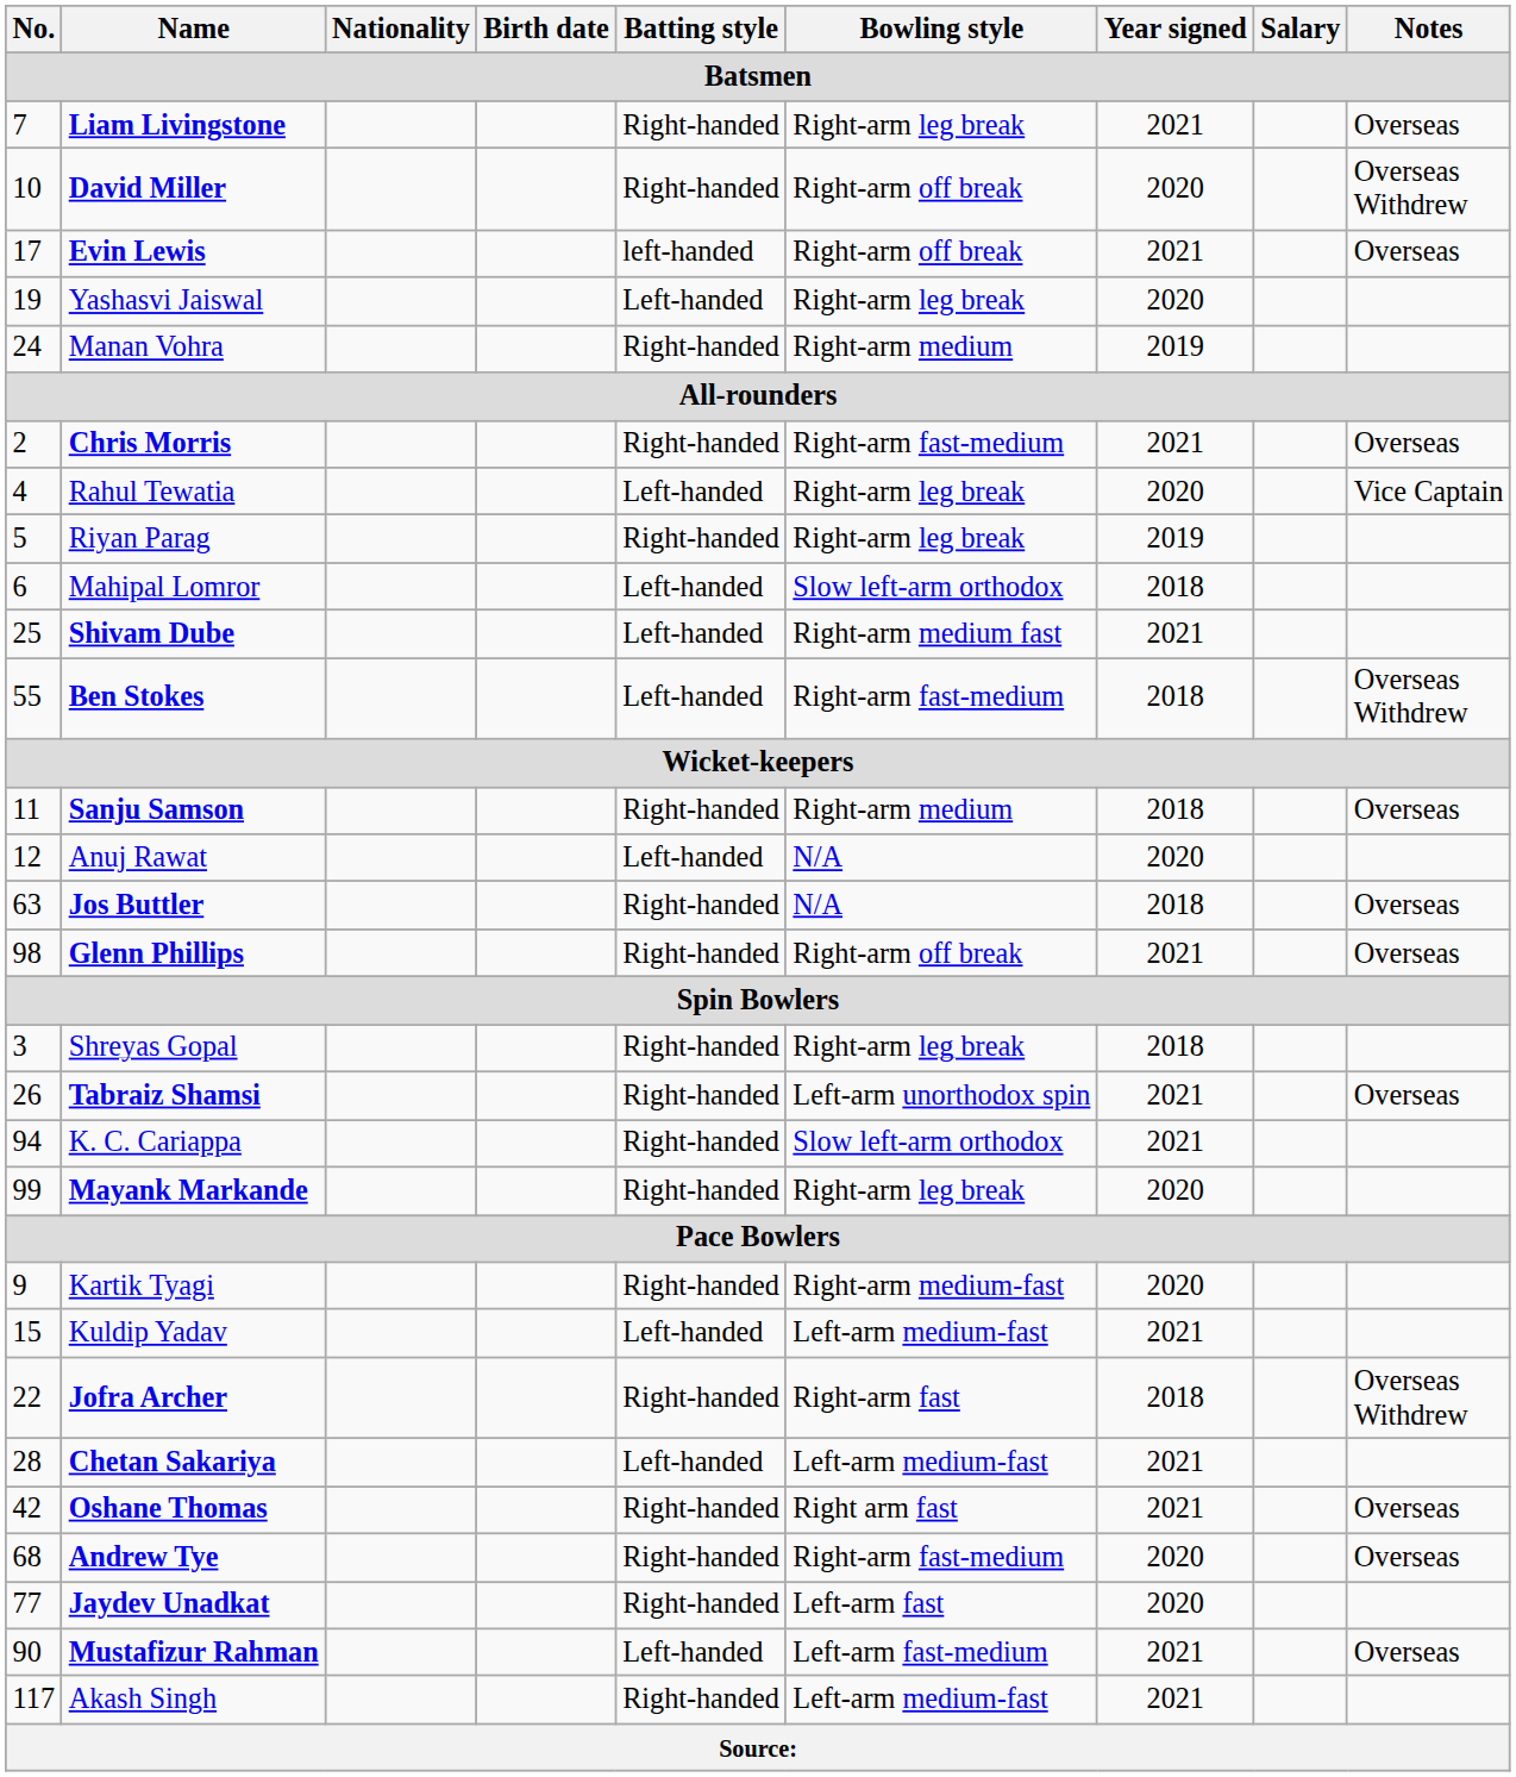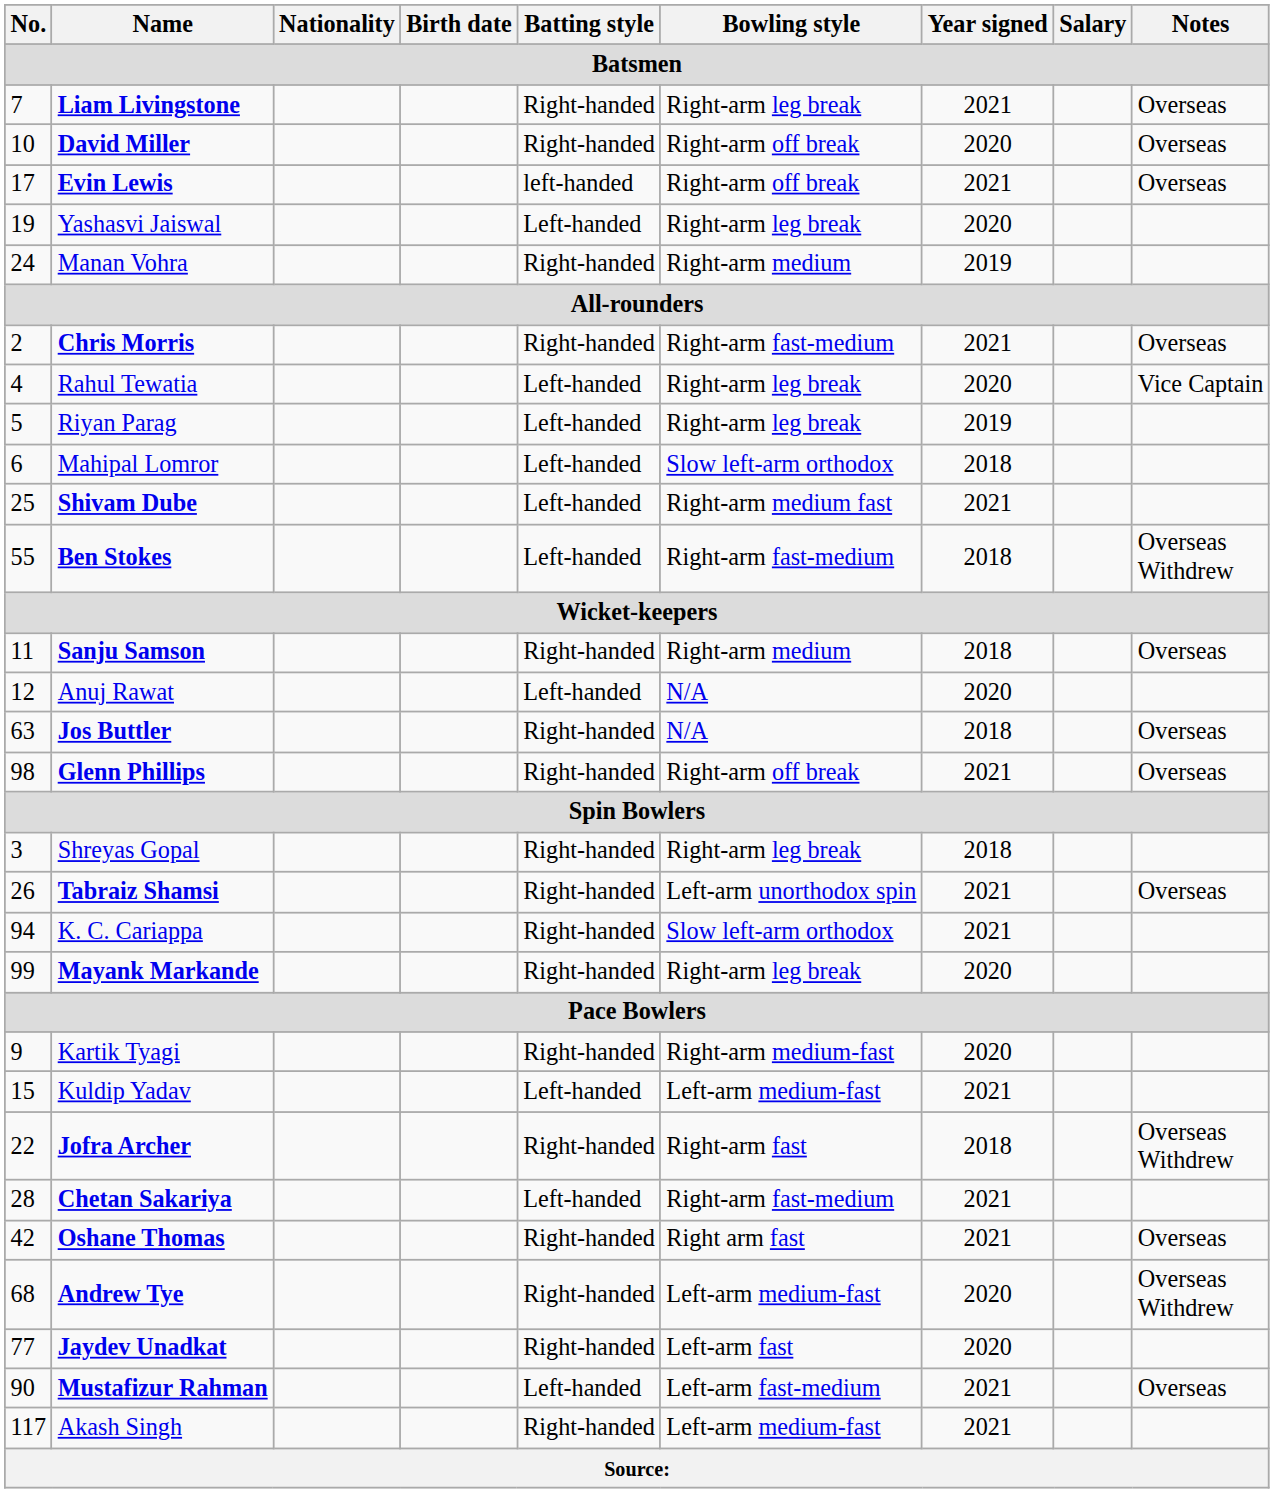 <table class="wikitable"  style="font-size:85%;">
 <tr>
 <th>No.</th>
 <th>Name</th>
 <th>Nationality</th>
 <th>Birth date</th>
 <th>Batting style</th>
 <th>Bowling style</th>
 <th>Year signed</th>
 <th>Salary</th>
 <th>Notes</th>
 </tr>
 <tr>
 <th colspan="9"  style="background:#dcdcdc; text-align:center;">Batsmen</th>
 </tr>
 <tr>
 <td>7</td>
 <td><strong><a href='#'>Liam Livingstone</a></strong></td>
 <td></td>
 <td></td>
 <td>Right-handed</td>
 <td>Right-arm <a href='#'>leg break</a></td>
 <td style="text-align:center;">2021</td>
 <td style="text-align:right;"></td>
 <td>Overseas</td>
 </tr>
 <tr>
 <td>10</td>
 <td><strong><a href='#'>David Miller</a></strong></td>
 <td></td>
 <td></td>
 <td>Right-handed</td>
 <td>Right-arm <a href='#'>off break</a></td>
 <td style="text-align:center;">2020</td>
 <td style="text-align:right;"></td>
-<td>Overseas<br>Withdrew</td>
+<td>Overseas</td>
 </tr>
 <tr>
 <td>17</td>
 <td><strong><a href='#'>Evin Lewis</a></strong></td>
 <td></td>
 <td></td>
 <td>left-handed</td>
 <td>Right-arm <a href='#'>off break</a></td>
 <td style="text-align:center;">2021</td>
 <td style="text-align:right;"></td>
 <td>Overseas</td>
 </tr>
 <tr>
 <td>19</td>
 <td><a href='#'>Yashasvi Jaiswal</a></td>
 <td></td>
 <td></td>
 <td>Left-handed</td>
 <td>Right-arm <a href='#'>leg break</a></td>
 <td style="text-align:center;">2020</td>
 <td style="text-align:right;"></td>
 <td></td>
 </tr>
 <tr>
 <td>24</td>
 <td><a href='#'>Manan Vohra</a></td>
 <td></td>
 <td></td>
 <td>Right-handed</td>
 <td>Right-arm <a href='#'>medium</a></td>
 <td style="text-align:center;">2019</td>
 <td style="text-align:right;"></td>
 <td></td>
 </tr>
 <tr>
 <th colspan="9"  style="background:#dcdcdc; text-align:center;">All-rounders</th>
 </tr>
 <tr>
 <td>2</td>
 <td><strong><a href='#'>Chris Morris</a></strong></td>
 <td></td>
 <td></td>
 <td>Right-handed</td>
 <td>Right-arm <a href='#'>fast-medium</a></td>
 <td style="text-align:center;">2021</td>
 <td style="text-align:right;"></td>
 <td>Overseas</td>
 </tr>
 <tr>
 <td>4</td>
 <td><a href='#'>Rahul Tewatia</a></td>
 <td></td>
 <td></td>
 <td>Left-handed</td>
 <td>Right-arm <a href='#'>leg break</a></td>
 <td style="text-align:center;">2020</td>
 <td style="text-align:right;"></td>
 <td>Vice Captain</td>
 </tr>
 <tr>
 <td>5</td>
 <td><a href='#'>Riyan Parag</a></td>
 <td></td>
 <td></td>
-<td>Right-handed</td>
+<td>Left-handed</td>
 <td>Right-arm <a href='#'>leg break</a></td>
 <td style="text-align:center;">2019</td>
 <td style="text-align:right;"></td>
 <td></td>
 </tr>
 <tr>
 <td>6</td>
 <td><a href='#'>Mahipal Lomror</a></td>
 <td></td>
 <td></td>
 <td>Left-handed</td>
 <td><a href='#'>Slow left-arm orthodox</a></td>
 <td style="text-align:center;">2018</td>
 <td style="text-align:right;"></td>
 <td></td>
 </tr>
 <tr>
 <td>25</td>
 <td><strong><a href='#'>Shivam Dube</a></strong></td>
 <td></td>
 <td></td>
 <td>Left-handed</td>
 <td>Right-arm <a href='#'>medium fast</a></td>
 <td style="text-align:center;">2021</td>
 <td style="text-align:right;"></td>
 <td></td>
 </tr>
 <tr>
 <td>55</td>
 <td><strong><a href='#'>Ben Stokes</a></strong></td>
 <td></td>
 <td></td>
 <td>Left-handed</td>
 <td>Right-arm <a href='#'>fast-medium</a></td>
 <td style="text-align:center;">2018</td>
 <td style="text-align:right;"></td>
 <td>Overseas<br>Withdrew</td>
 </tr>
 <tr>
 <th colspan="9"  style="background:#dcdcdc; text-align:center;">Wicket-keepers</th>
 </tr>
 <tr>
 <td>11</td>
 <td><strong><a href='#'>Sanju Samson</a></strong></td>
 <td></td>
 <td></td>
 <td>Right-handed</td>
 <td>Right-arm <a href='#'>medium</a></td>
 <td style="text-align:center;">2018</td>
 <td style="text-align:right;"></td>
 <td>Overseas</td>
 </tr>
 <tr>
 <td>12</td>
 <td><a href='#'>Anuj Rawat</a></td>
 <td></td>
 <td></td>
 <td>Left-handed</td>
 <td><a href='#'>N/A</a></td>
 <td style="text-align:center;">2020</td>
 <td style="text-align:right;"></td>
 <td></td>
 </tr>
 <tr>
 <td>63</td>
 <td><strong><a href='#'>Jos Buttler</a></strong></td>
 <td></td>
 <td></td>
 <td>Right-handed</td>
 <td><a href='#'>N/A</a></td>
 <td style="text-align:center;">2018</td>
 <td style="text-align:right;"></td>
 <td>Overseas</td>
 </tr>
 <tr>
 <td>98</td>
 <td><strong><a href='#'>Glenn Phillips</a></strong></td>
 <td></td>
 <td></td>
 <td>Right-handed</td>
 <td>Right-arm <a href='#'>off break</a></td>
 <td style="text-align:center;">2021</td>
 <td style="text-align:right;"></td>
 <td>Overseas</td>
 </tr>
 <tr>
 <th colspan="9"  style="background:#dcdcdc; text-align:center;">Spin Bowlers</th>
 </tr>
 <tr>
 <td>3</td>
 <td><a href='#'>Shreyas Gopal</a></td>
 <td></td>
 <td></td>
 <td>Right-handed</td>
 <td>Right-arm <a href='#'>leg break</a></td>
 <td style="text-align:center;">2018</td>
 <td style="text-align:right;"></td>
 <td></td>
 </tr>
 <tr>
 <td>26</td>
 <td><strong><a href='#'>Tabraiz Shamsi</a></strong></td>
 <td></td>
 <td></td>
 <td>Right-handed</td>
 <td>Left-arm <a href='#'>unorthodox spin</a></td>
 <td style="text-align:center;">2021</td>
 <td style="text-align:right;"></td>
 <td>Overseas</td>
 </tr>
 <tr>
 <td>94</td>
 <td><a href='#'>K. C. Cariappa</a></td>
 <td></td>
 <td></td>
 <td>Right-handed</td>
 <td><a href='#'>Slow left-arm orthodox</a></td>
 <td style="text-align:center;">2021</td>
 <td style="text-align:right;"></td>
 <td></td>
 </tr>
 <tr>
 <td>99</td>
 <td><strong><a href='#'>Mayank Markande</a></strong></td>
 <td></td>
 <td></td>
 <td>Right-handed</td>
 <td>Right-arm <a href='#'>leg break</a></td>
 <td style="text-align:center;">2020</td>
 <td style="text-align:right;"></td>
 <td></td>
 </tr>
 <tr>
 <th colspan="9"  style="background:#dcdcdc; text-align:center;">Pace Bowlers</th>
 </tr>
 <tr>
 <td>9</td>
 <td><a href='#'>Kartik Tyagi</a></td>
 <td></td>
 <td></td>
 <td>Right-handed</td>
 <td>Right-arm <a href='#'>medium-fast</a></td>
 <td style="text-align:center;">2020</td>
 <td style="text-align:right;"></td>
 <td></td>
 </tr>
 <tr>
 <td>15</td>
 <td><a href='#'>Kuldip Yadav</a></td>
 <td></td>
 <td></td>
 <td>Left-handed</td>
 <td>Left-arm <a href='#'>medium-fast</a></td>
 <td style="text-align:center;">2021</td>
 <td style="text-align:right;"></td>
 <td></td>
 </tr>
 <tr>
 <td>22</td>
 <td><strong><a href='#'>Jofra Archer</a></strong></td>
 <td></td>
 <td></td>
 <td>Right-handed</td>
 <td>Right-arm <a href='#'>fast</a></td>
 <td style="text-align:center;">2018</td>
 <td style="text-align:right;"></td>
 <td>Overseas<br>Withdrew</td>
 </tr>
 <tr>
 <td>28</td>
 <td><strong><a href='#'>Chetan Sakariya</a></strong></td>
 <td></td>
 <td></td>
 <td>Left-handed</td>
-<td>Left-arm <a href='#'>medium-fast</a></td>
+<td>Right-arm <a href='#'>fast-medium</a></td>
 <td style="text-align:center;">2021</td>
 <td style="text-align:right;"></td>
 <td></td>
 </tr>
 <tr>
 <td>42</td>
 <td><strong><a href='#'>Oshane Thomas</a></strong></td>
 <td></td>
 <td></td>
 <td>Right-handed</td>
 <td>Right arm <a href='#'>fast</a></td>
 <td style="text-align:center;">2021</td>
 <td style="text-align:right;"></td>
 <td>Overseas</td>
 </tr>
 <tr>
 <td>68</td>
 <td><strong><a href='#'>Andrew Tye</a></strong></td>
 <td></td>
 <td></td>
 <td>Right-handed</td>
-<td>Right-arm <a href='#'>fast-medium</a></td>
+<td>Left-arm <a href='#'>medium-fast</a></td>
 <td style="text-align:center;">2020</td>
 <td style="text-align:right;"></td>
-<td>Overseas</td>
+<td>Overseas<br>Withdrew</td>
 </tr>
 <tr>
 <td>77</td>
 <td><strong><a href='#'>Jaydev Unadkat</a></strong></td>
 <td></td>
 <td></td>
 <td>Right-handed</td>
 <td>Left-arm <a href='#'>fast</a></td>
 <td style="text-align:center;">2020</td>
 <td style="text-align:right;"></td>
 <td></td>
 </tr>
 <tr>
 <td>90</td>
 <td><strong><a href='#'>Mustafizur Rahman</a></strong></td>
 <td></td>
 <td></td>
 <td>Left-handed</td>
 <td>Left-arm <a href='#'>fast-medium</a></td>
 <td style="text-align:center;">2021</td>
 <td style="text-align:right;"></td>
 <td>Overseas</td>
 </tr>
 <tr>
 <td>117</td>
 <td><a href='#'>Akash Singh</a></td>
 <td></td>
 <td></td>
 <td>Right-handed</td>
 <td>Left-arm <a href='#'>medium-fast</a></td>
 <td style="text-align:center;">2021</td>
 <td style="text-align:right;"></td>
 <td></td>
 </tr>
 <tr>
 <th colspan="9" style="text-align: center;"><small>Source:</small></th>
 </tr>
 </table>
